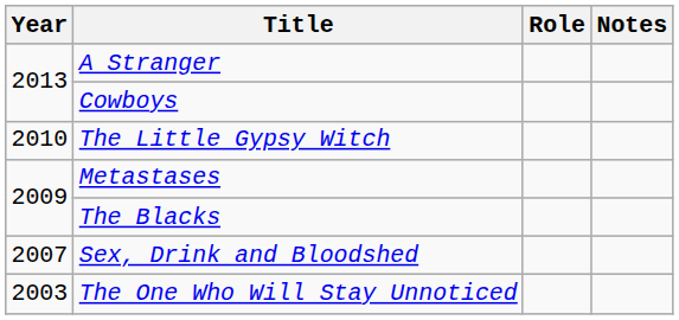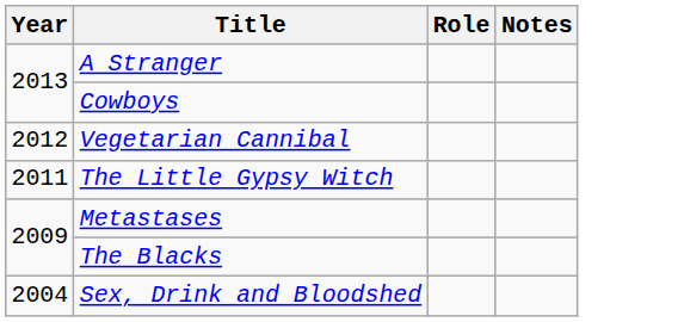 <table class="wikitable sortable">
 <tr>
 <th>Year</th>
 <th>Title</th>
 <th>Role</th>
 <th class="unsortable">Notes</th>
 </tr>
 <tr>
 <td rowspan=2>2013</td>
 <td><em><a href='#'>A Stranger</a></em></td>
 <td></td>
 <td></td>
 </tr>
 <tr>
 <td><em><a href='#'>Cowboys</a></em></td>
 <td></td>
 <td></td>
 </tr>
 <tr>
-<td>2010</td>
+<td>2012</td>
+<td><em><a href='#'>Vegetarian Cannibal</a></em></td>
+<td></td>
+<td></td>
+</tr>
+<tr>
+<td>2011</td>
 <td><em><a href='#'>The Little Gypsy Witch</a></em></td>
 <td></td>
 <td></td>
 </tr>
 <tr>
 <td rowspan=2>2009</td>
 <td><em><a href='#'>Metastases</a></em></td>
 <td></td>
 <td></td>
 </tr>
 <tr>
 <td><em><a href='#'>The Blacks</a></em></td>
 <td></td>
 <td></td>
 </tr>
 <tr>
-<td>2007</td>
+<td>2004</td>
 <td><em><a href='#'>Sex, Drink and Bloodshed</a></em></td>
 <td></td>
 <td></td>
 </tr>
-<tr>
-<td>2003</td>
-<td><em><a href='#'>The One Who Will Stay Unnoticed</a></em></td>
-<td></td>
-<td></td>
-</tr>
 </table>
